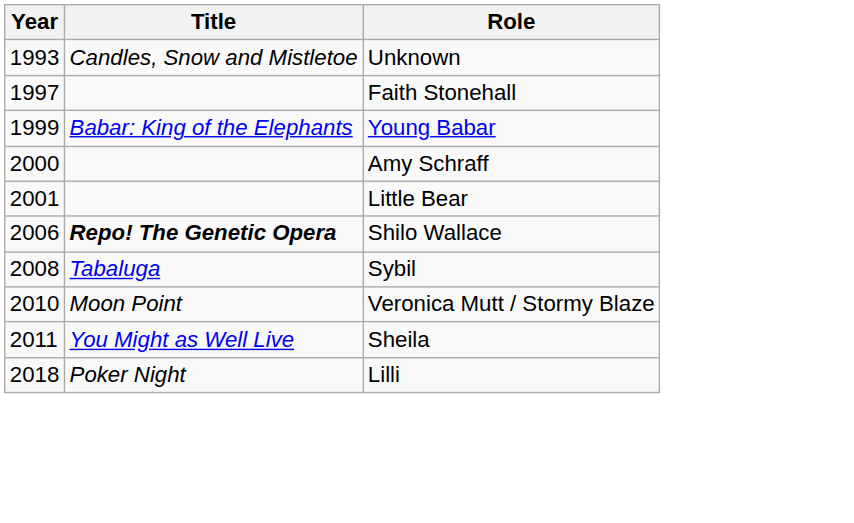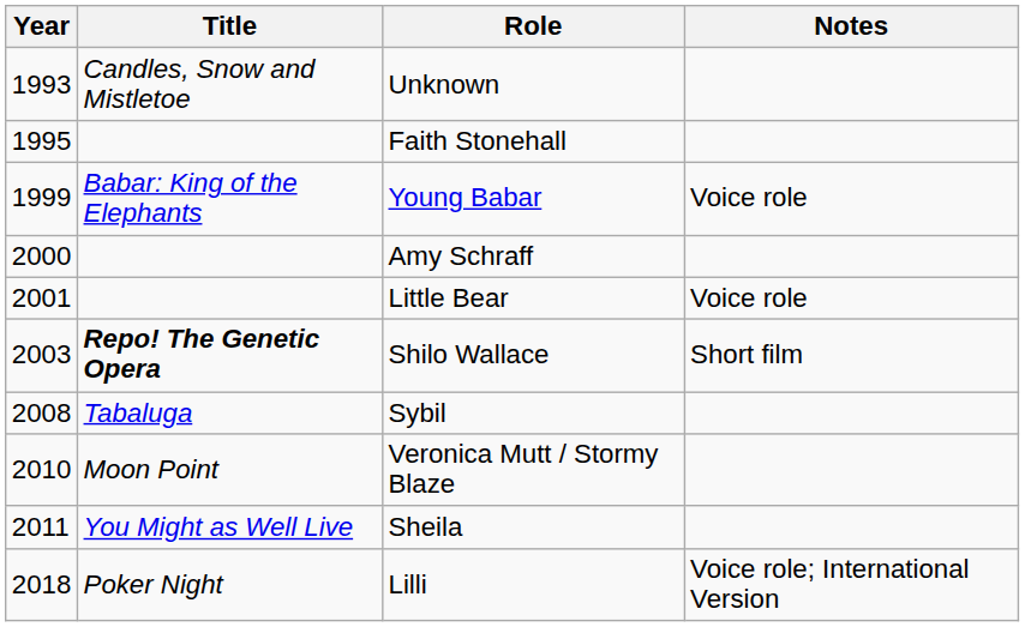 <table class="wikitable sortable">
 <tr>
 <th>Year</th>
 <th>Title</th>
 <th>Role</th>
+<th class="unsortable">Notes</th>
 </tr>
 <tr>
 <td>1993</td>
 <td><em>Candles, Snow and Mistletoe</em></td>
 <td>Unknown</td>
+<td></td>
 </tr>
 <tr>
-<td>1997</td>
+<td>1995</td>
 <td><em></em></td>
 <td>Faith Stonehall</td>
+<td></td>
 </tr>
 <tr>
 <td>1999</td>
 <td><em><a href='#'>Babar: King of the Elephants</a></em></td>
 <td><a href='#'>Young Babar</a></td>
+<td>Voice role</td>
 </tr>
 <tr>
 <td>2000</td>
 <td><em></em></td>
 <td>Amy Schraff</td>
+<td></td>
 </tr>
 <tr>
 <td>2001</td>
 <td><em></em></td>
 <td>Little Bear</td>
+<td>Voice role</td>
 </tr>
 <tr>
-<td>2006</td>
+<td>2003</td>
 <td><strong><em>Repo! The Genetic Opera</em></strong></td>
 <td>Shilo Wallace</td>
+<td>Short film</td>
 </tr>
 <tr>
 <td>2008</td>
 <td><em><a href='#'>Tabaluga</a></em></td>
 <td>Sybil</td>
+<td></td>
 </tr>
 <tr>
 <td>2010</td>
 <td><em>Moon Point</em></td>
 <td>Veronica Mutt / Stormy Blaze</td>
+<td></td>
 </tr>
 <tr>
 <td>2011</td>
 <td><em><a href='#'>You Might as Well Live</a></em></td>
 <td>Sheila</td>
+<td></td>
 </tr>
 <tr>
 <td>2018</td>
 <td><em>Poker Night</em></td>
 <td>Lilli</td>
+<td>Voice role; International Version</td>
 </tr>
 </table>
